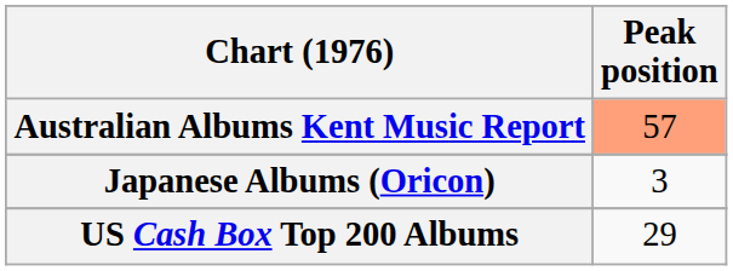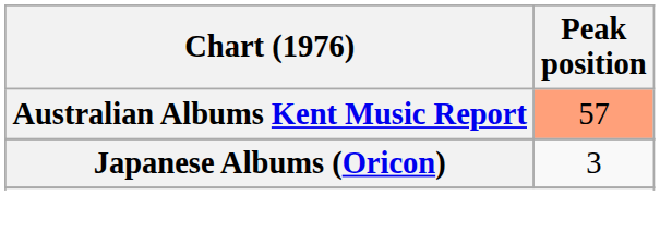 <table class="wikitable sortable plainrowheaders" style="text-align:center;">
 <tr>
 <th>Chart (1976)</th>
 <th>Peak<br>position</th>
 </tr>
 <tr>
 <th scope="row">Australian Albums <a href='#'>Kent Music Report</a></th>
 <td style="background: lightsalmon;">57</td>
 </tr>
 <tr>
 </tr>
 <tr>
 <th scope="row">Japanese Albums (<a href='#'>Oricon</a>)</th>
 <td>3</td>
 </tr>
 <tr>
 </tr>
 <tr>
 </tr>
 <tr>
 </tr>
 <tr>
 </tr>
-<tr>
-<th scope="row">US <em><a href='#'>Cash Box</a></em> Top 200 Albums</th>
-<td align="center">29</td>
-</tr>
 </table>
